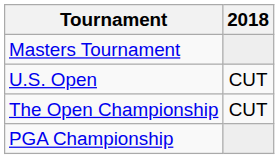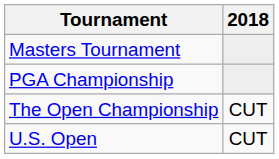 <table class="wikitable" style="font-size:95%;text-align:center;">
 <tr>
 <th>Tournament</th>
 <th>2018</th>
 </tr>
 <tr>
 <td align=left><a href='#'>Masters Tournament</a></td>
 <td style="background:#eeeeee;"></td>
 </tr>
 <tr>
-<td align=left><a href='#'>U.S. Open</a></td>
-<td>CUT</td>
+<td align=left><a href='#'>PGA Championship</a></td>
+<td style="background:#eeeeee;"></td>
 </tr>
 <tr>
 <td align=left><a href='#'>The Open Championship</a></td>
 <td>CUT</td>
 </tr>
 <tr>
-<td align=left><a href='#'>PGA Championship</a></td>
-<td style="background:#eeeeee;"></td>
+<td align=left><a href='#'>U.S. Open</a></td>
+<td>CUT</td>
 </tr>
 </table>
